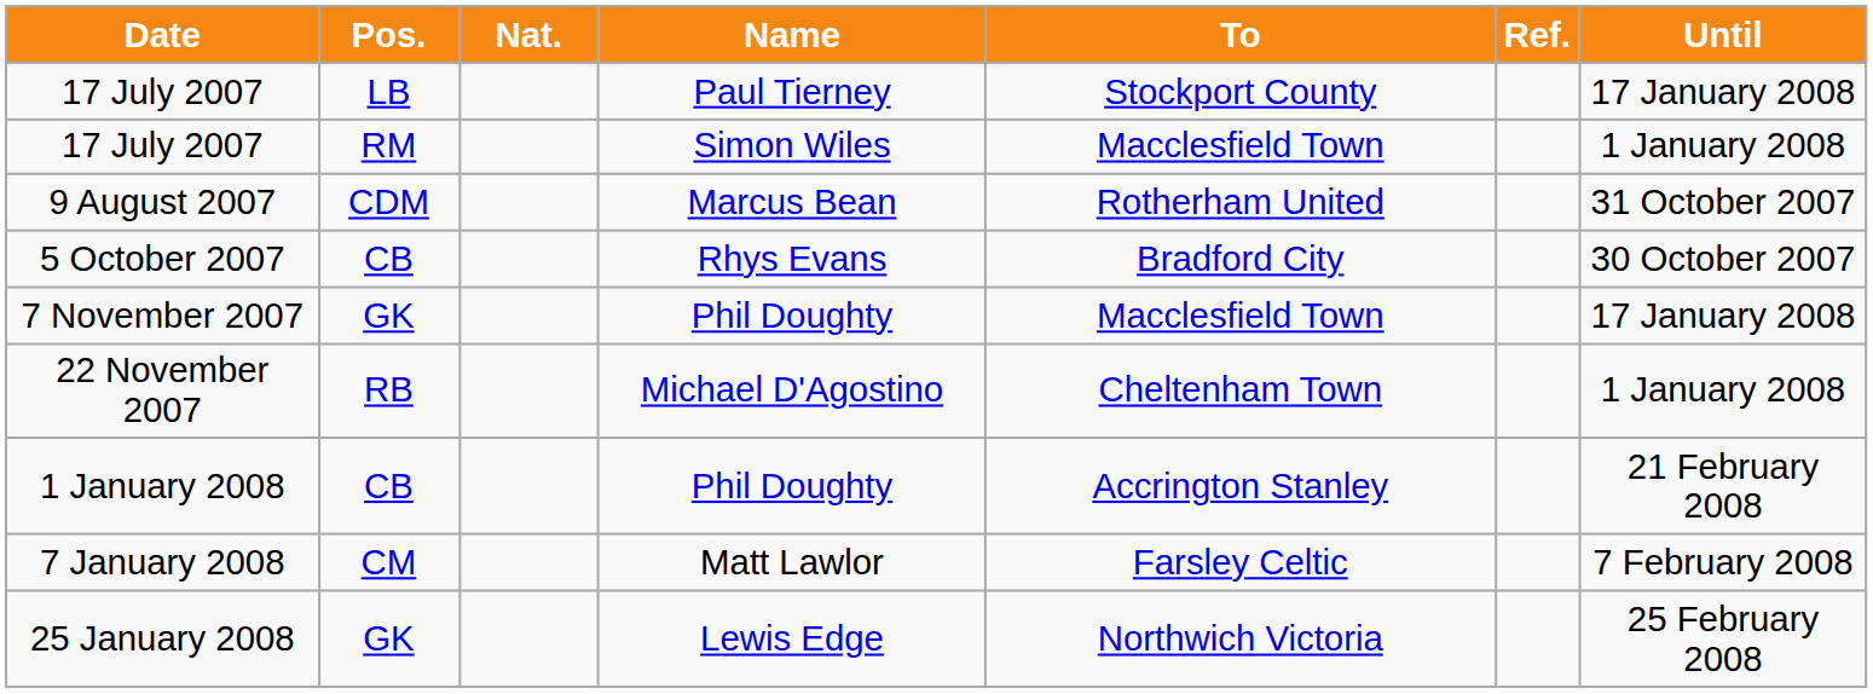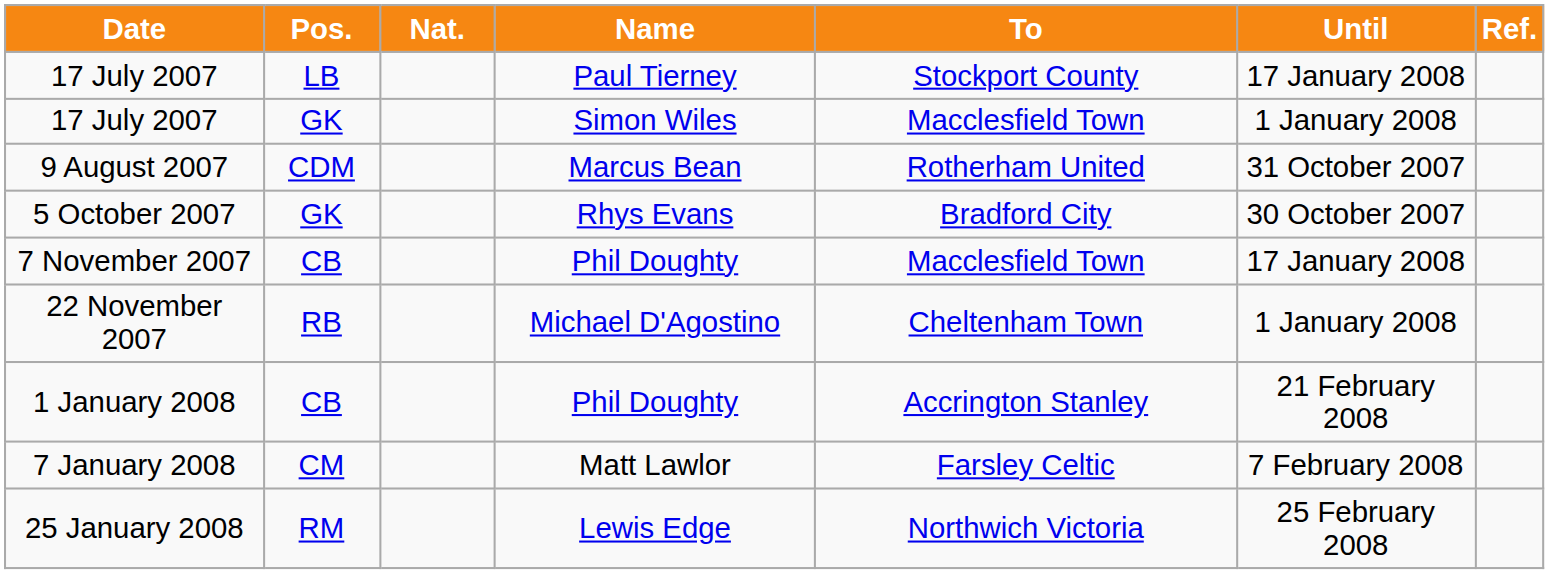 <table class="wikitable"  style="text-align:center; font-size:90%; ">
 <tr>
 <th style="background:#F68712; color:#FFFFFF; width:120px;">Date</th>
 <th style="background:#F68712; color:#FFFFFF; width:50px;">Pos.</th>
 <th style="background:#F68712; color:#FFFFFF; width:50px;">Nat.</th>
 <th style="background:#F68712; color:#FFFFFF; width:150px;">Name</th>
 <th style="background:#F68712; color:#FFFFFF; width:200px;">To</th>
+<th style="background:#F68712; color:#FFFFFF; width:110px;">Until</th>
 <th style="background:#F68712; color:#FFFFFF; width:25px;">Ref.</th>
-<th style="background:#F68712; color:#FFFFFF; width:110px;">Until</th>
 </tr>
 <tr>
 <td>17 July 2007</td>
 <td><a href='#'>LB</a></td>
 <td></td>
 <td><a href='#'>Paul Tierney</a></td>
 <td><a href='#'>Stockport County</a></td>
+<td>17 January 2008</td>
 <td></td>
-<td>17 January 2008</td>
 </tr>
 <tr>
 <td>17 July 2007</td>
-<td><a href='#'>RM</a></td>
+<td><a href='#'>GK</a></td>
 <td></td>
 <td><a href='#'>Simon Wiles</a></td>
 <td><a href='#'>Macclesfield Town</a></td>
+<td>1 January 2008</td>
 <td></td>
-<td>1 January 2008</td>
 </tr>
 <tr>
 <td>9 August 2007</td>
 <td><a href='#'>CDM</a></td>
 <td></td>
 <td><a href='#'>Marcus Bean</a></td>
 <td><a href='#'>Rotherham United</a></td>
+<td>31 October 2007</td>
 <td></td>
-<td>31 October 2007</td>
 </tr>
 <tr>
 <td>5 October 2007</td>
-<td><a href='#'>CB</a></td>
+<td><a href='#'>GK</a></td>
 <td></td>
 <td><a href='#'>Rhys Evans</a></td>
 <td><a href='#'>Bradford City</a></td>
+<td>30 October 2007</td>
 <td></td>
-<td>30 October 2007</td>
 </tr>
 <tr>
 <td>7 November 2007</td>
-<td><a href='#'>GK</a></td>
+<td><a href='#'>CB</a></td>
 <td></td>
 <td><a href='#'>Phil Doughty</a></td>
 <td><a href='#'>Macclesfield Town</a></td>
+<td>17 January 2008</td>
 <td></td>
-<td>17 January 2008</td>
 </tr>
 <tr>
 <td>22 November 2007</td>
 <td><a href='#'>RB</a></td>
 <td></td>
 <td><a href='#'>Michael D'Agostino</a></td>
 <td><a href='#'>Cheltenham Town</a></td>
+<td>1 January 2008</td>
 <td></td>
-<td>1 January 2008</td>
 </tr>
 <tr>
 <td>1 January 2008</td>
 <td><a href='#'>CB</a></td>
 <td></td>
 <td><a href='#'>Phil Doughty</a></td>
 <td><a href='#'>Accrington Stanley</a></td>
+<td>21 February 2008</td>
 <td></td>
-<td>21 February 2008</td>
 </tr>
 <tr>
 <td>7 January 2008</td>
 <td><a href='#'>CM</a></td>
 <td></td>
 <td>Matt Lawlor</td>
 <td><a href='#'>Farsley Celtic</a></td>
+<td>7 February 2008</td>
 <td></td>
-<td>7 February 2008</td>
 </tr>
 <tr>
 <td>25 January 2008</td>
-<td><a href='#'>GK</a></td>
+<td><a href='#'>RM</a></td>
 <td></td>
 <td><a href='#'>Lewis Edge</a></td>
 <td><a href='#'>Northwich Victoria</a></td>
+<td>25 February 2008</td>
 <td></td>
-<td>25 February 2008</td>
 </tr>
 </table>
